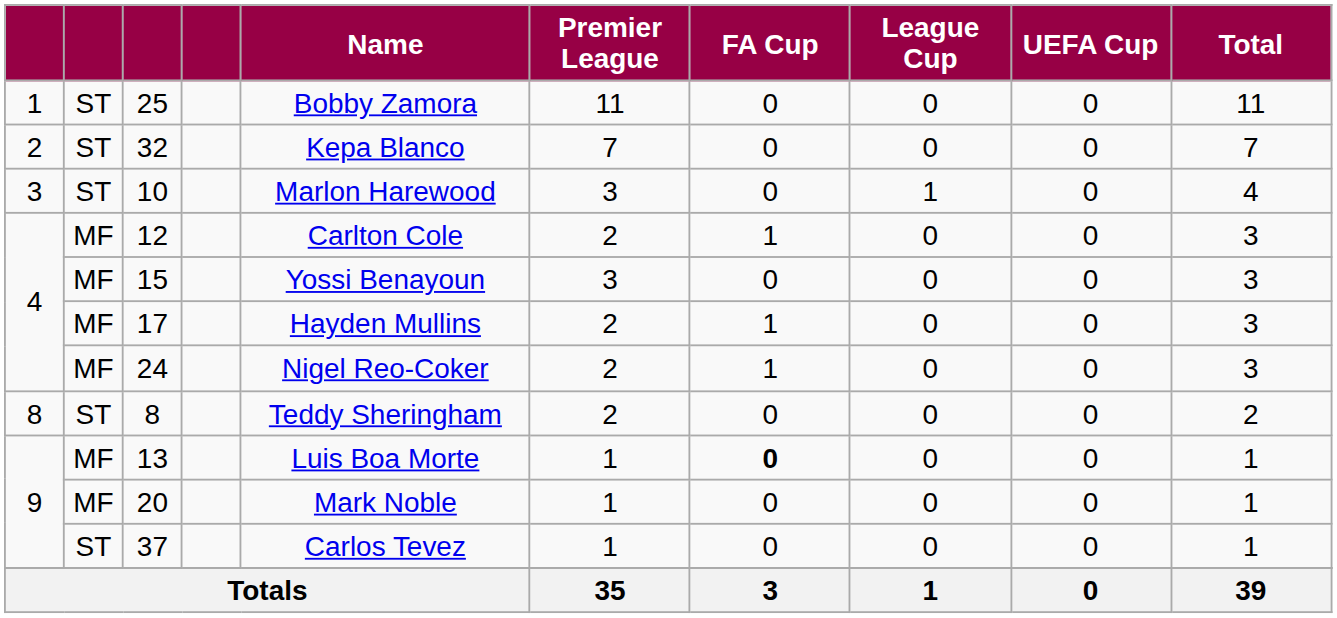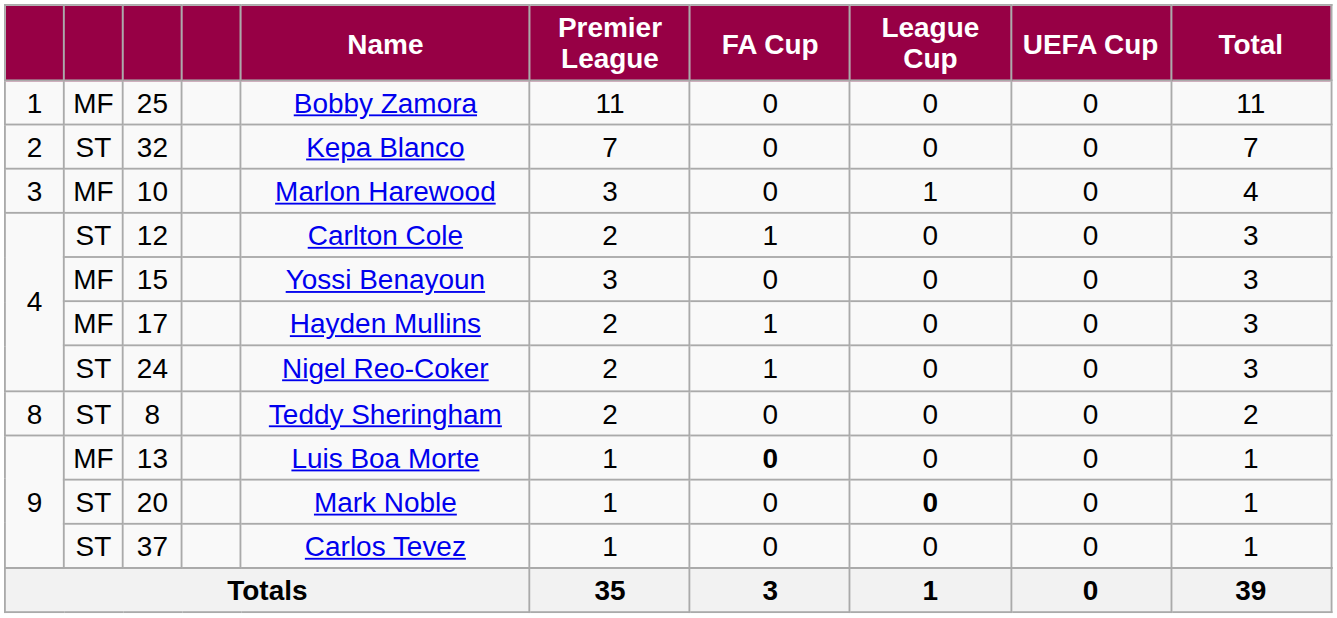 <table class="wikitable sortable" style="font-size: 95%; text-align: center;">
 <tr>
 <th style="width:25px; background:#970045; color:white;"></th>
 <th style="width:25px; background:#970045; color:white;"></th>
 <th style="width:25px; background:#970045; color:white;"></th>
 <th style="width:25px; background:#970045; color:white;"></th>
 <th style="width:150px; background:#970045; color:white;">Name</th>
 <th style="width:80px; background:#970045; color:white;">Premier League</th>
 <th style="width:80px; background:#970045; color:white;">FA Cup</th>
 <th style="width:80px; background:#970045; color:white;">League Cup</th>
 <th style="width:80px; background:#970045; color:white;">UEFA Cup</th>
 <th style="width:80px; background:#970045; color:white;">Total</th>
 </tr>
 <tr>
 <td>1</td>
-<td>ST</td>
+<td>MF</td>
 <td>25</td>
 <td></td>
 <td data-sort-value="Zamora, Bobby"><a href='#'>Bobby Zamora</a></td>
 <td>11</td>
 <td>0</td>
 <td>0</td>
 <td>0</td>
 <td>11</td>
 </tr>
 <tr>
 <td>2</td>
 <td>ST</td>
 <td>32</td>
 <td></td>
 <td data-sort-value="Blanco, Kepa"><a href='#'>Kepa Blanco</a></td>
 <td>7</td>
 <td>0</td>
 <td>0</td>
 <td>0</td>
 <td>7</td>
 </tr>
 <tr>
 <td>3</td>
-<td>ST</td>
+<td>MF</td>
 <td>10</td>
 <td></td>
 <td data-sort-value="Harewood, Marlon"><a href='#'>Marlon Harewood</a></td>
 <td>3</td>
 <td>0</td>
 <td>1</td>
 <td>0</td>
 <td>4</td>
 </tr>
 <tr>
 <td rowspan=4>4</td>
-<td>MF</td>
+<td>ST</td>
 <td>12</td>
 <td></td>
 <td data-sort-value="Cole, Carlton"><a href='#'>Carlton Cole</a></td>
 <td>2</td>
 <td>1</td>
 <td>0</td>
 <td>0</td>
 <td>3</td>
 </tr>
 <tr>
 <td>MF</td>
 <td>15</td>
 <td></td>
 <td data-sort-value="Benayoun, Yossi"><a href='#'>Yossi Benayoun</a></td>
 <td>3</td>
 <td>0</td>
 <td>0</td>
 <td>0</td>
 <td>3</td>
 </tr>
 <tr>
 <td>MF</td>
 <td>17</td>
 <td></td>
 <td data-sort-value="Mullins, Hayden"><a href='#'>Hayden Mullins</a></td>
 <td>2</td>
 <td>1</td>
 <td>0</td>
 <td>0</td>
 <td>3</td>
 </tr>
 <tr>
-<td>MF</td>
+<td>ST</td>
 <td>24</td>
 <td></td>
 <td data-sort-value="Reo-Coker, Nigel"><a href='#'>Nigel Reo-Coker</a></td>
 <td>2</td>
 <td>1</td>
 <td>0</td>
 <td>0</td>
 <td>3</td>
 </tr>
 <tr>
 <td>8</td>
 <td>ST</td>
 <td>8</td>
 <td></td>
 <td data-sort-value="Sheringham, Teddy"><a href='#'>Teddy Sheringham</a></td>
 <td>2</td>
 <td>0</td>
 <td>0</td>
 <td>0</td>
 <td>2</td>
 </tr>
 <tr>
 <td rowspan=3>9</td>
 <td>MF</td>
 <td>13</td>
 <td></td>
 <td data-sort-value="Boa Morte, Luis"><a href='#'>Luis Boa Morte</a></td>
 <td>1</td>
 <td><strong>0</strong></td>
 <td>0</td>
 <td>0</td>
 <td>1</td>
 </tr>
 <tr>
-<td>MF</td>
+<td>ST</td>
 <td>20</td>
 <td></td>
 <td data-sort-value="Noble, Mark"><a href='#'>Mark Noble</a></td>
 <td>1</td>
 <td>0</td>
-<td>0</td>
+<td><strong>0</strong></td>
 <td>0</td>
 <td>1</td>
 </tr>
 <tr>
 <td>ST</td>
 <td>37</td>
 <td></td>
 <td data-sort-value="Tevez, Carlos"><a href='#'>Carlos Tevez</a></td>
 <td>1</td>
 <td>0</td>
 <td>0</td>
 <td>0</td>
 <td>1</td>
 </tr>
 <tr class="sortbottom">
 </tr>
 <tr class="sortbottom">
 <th colspan=5>Totals</th>
 <th>35</th>
 <th>3</th>
 <th>1</th>
 <th>0</th>
 <th>39</th>
 </tr>
 </table>
